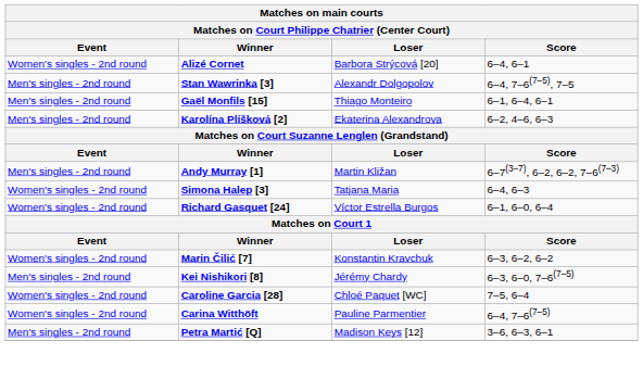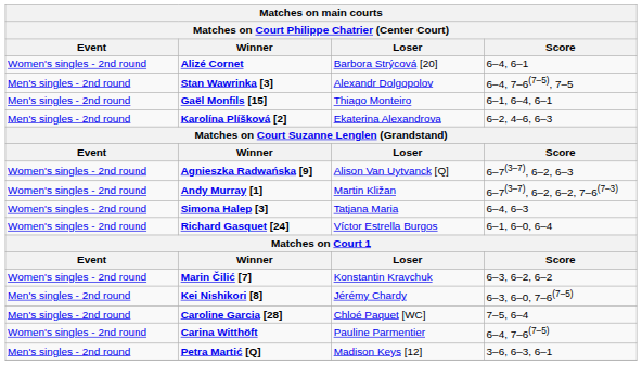 <table class="wikitable collapsible uncollapsed" style=margin:auto>
 <tr>
 <th colspan=4 style=white-space:nowrap>Matches on main courts</th>
 </tr>
 <tr>
 <th colspan=4><strong>Matches on <a href='#'>Court Philippe Chatrier</a> (Center Court)</strong></th>
 </tr>
 <tr>
 <th width=250>Event</th>
 <th width=220>Winner</th>
 <th width=220>Loser</th>
 <th width=220>Score</th>
 </tr>
 <tr>
 <td><a href='#'>Women's singles - 2nd round</a></td>
 <td> <strong><a href='#'>Alizé Cornet</a></strong></td>
 <td> <a href='#'>Barbora Strýcová</a> [20]</td>
 <td>6–4, 6–1</td>
 </tr>
 <tr>
 <td><a href='#'>Men's singles - 2nd round</a></td>
 <td> <strong><a href='#'>Stan Wawrinka</a> [3]</strong></td>
 <td> <a href='#'>Alexandr Dolgopolov</a></td>
 <td>6–4, 7–6<sup>(7–5)</sup>, 7–5</td>
 </tr>
 <tr>
 <td><a href='#'>Men's singles - 2nd round</a></td>
 <td> <strong><a href='#'>Gaël Monfils</a> [15]</strong></td>
 <td> <a href='#'>Thiago Monteiro</a></td>
 <td>6–1, 6–4, 6–1</td>
 </tr>
 <tr>
 <td><a href='#'>Men's singles - 2nd round</a></td>
 <td> <strong><a href='#'>Karolína Plíšková</a> [2]</strong></td>
 <td> <a href='#'>Ekaterina Alexandrova</a></td>
 <td>6–2, 4–6, 6–3</td>
 </tr>
 <tr>
 <th colspan=4><strong>Matches on <a href='#'>Court Suzanne Lenglen</a> (Grandstand)</strong></th>
 </tr>
 <tr>
 <th width=250>Event</th>
 <th width=220>Winner</th>
 <th width=220>Loser</th>
 <th width=220>Score</th>
 </tr>
 <tr>
-<td><a href='#'>Men's singles - 2nd round</a></td>
+<td><a href='#'>Women's singles - 2nd round</a></td>
+<td> <strong><a href='#'>Agnieszka Radwańska</a> [9]</strong></td>
+<td> <a href='#'>Alison Van Uytvanck</a> [Q]</td>
+<td>6–7<sup>(3–7)</sup>, 6–2, 6–3</td>
+</tr>
+<tr>
+<td><a href='#'>Women's singles - 2nd round</a></td>
 <td> <strong><a href='#'>Andy Murray</a> [1]</strong></td>
 <td> <a href='#'>Martin Kližan</a></td>
 <td>6–7<sup>(3–7)</sup>, 6–2, 6–2, 7–6<sup>(7–3)</sup></td>
 </tr>
 <tr>
 <td><a href='#'>Women's singles - 2nd round</a></td>
 <td> <strong><a href='#'>Simona Halep</a> [3]</strong></td>
 <td> <a href='#'>Tatjana Maria</a></td>
 <td>6–4, 6–3</td>
 </tr>
 <tr>
 <td><a href='#'>Women's singles - 2nd round</a></td>
 <td> <strong><a href='#'>Richard Gasquet</a> [24]</strong></td>
 <td> <a href='#'>Víctor Estrella Burgos</a></td>
 <td>6–1, 6–0, 6–4</td>
 </tr>
 <tr>
 <th colspan=4><strong>Matches on <a href='#'>Court 1</a></strong></th>
 </tr>
 <tr>
 <th width=250>Event</th>
 <th width=220>Winner</th>
 <th width=220>Loser</th>
 <th width=220>Score</th>
 </tr>
 <tr>
 <td><a href='#'>Women's singles - 2nd round</a></td>
 <td> <strong><a href='#'>Marin Čilić</a> [7]</strong></td>
 <td> <a href='#'>Konstantin Kravchuk</a></td>
 <td>6–3, 6–2, 6–2</td>
 </tr>
 <tr>
 <td><a href='#'>Men's singles - 2nd round</a></td>
 <td> <strong><a href='#'>Kei Nishikori</a> [8]</strong></td>
 <td> <a href='#'>Jérémy Chardy</a></td>
 <td>6–3, 6–0, 7–6<sup>(7–5)</sup></td>
 </tr>
 <tr>
-<td><a href='#'>Women's singles - 2nd round</a></td>
+<td><a href='#'>Men's singles - 2nd round</a></td>
 <td> <strong><a href='#'>Caroline Garcia</a> [28]</strong></td>
 <td> <a href='#'>Chloé Paquet</a> [WC]</td>
 <td>7–5, 6–4</td>
 </tr>
 <tr>
 <td><a href='#'>Women's singles - 2nd round</a></td>
 <td> <strong><a href='#'>Carina Witthöft</a></strong></td>
 <td> <a href='#'>Pauline Parmentier</a></td>
 <td>6–4, 7–6<sup>(7–5)</sup></td>
 </tr>
 <tr>
 <td><a href='#'>Men's singles - 2nd round</a></td>
 <td> <strong><a href='#'>Petra Martić</a> [Q]</strong></td>
 <td> <a href='#'>Madison Keys</a> [12]</td>
 <td>3–6, 6–3, 6–1</td>
 </tr>
 <tr>
 </tr>
 </table>
